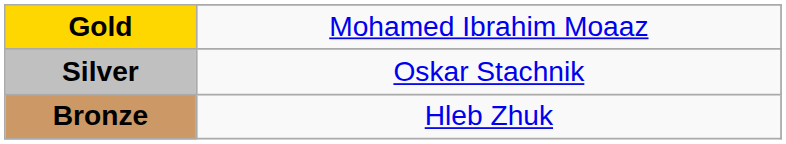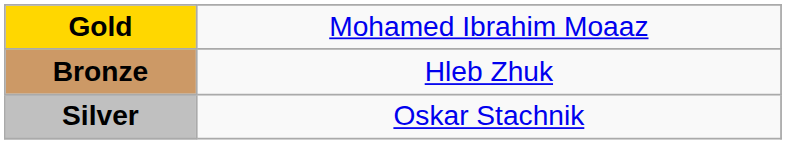 <table class="wikitable" style="text-align:center; " width="35%">
 <tr>
 <td bgcolor="gold"><strong>Gold</strong></td>
 <td><a href='#'>Mohamed Ibrahim Moaaz</a><br>  <small><em></em></small></td>
 </tr>
 <tr>
+<td bgcolor="CC9966"><strong>Bronze</strong></td>
+<td><a href='#'>Hleb Zhuk</a><br>  <small><em></em></small></td>
+</tr>
+<tr>
 <td bgcolor="silver"><strong>Silver</strong></td>
 <td><a href='#'>Oskar Stachnik</a><br>  <small><em></em></small></td>
 </tr>
-<tr>
-<td bgcolor="CC9966"><strong>Bronze</strong></td>
-<td><a href='#'>Hleb Zhuk</a><br>  <small><em></em></small></td>
-</tr>
 </table>
